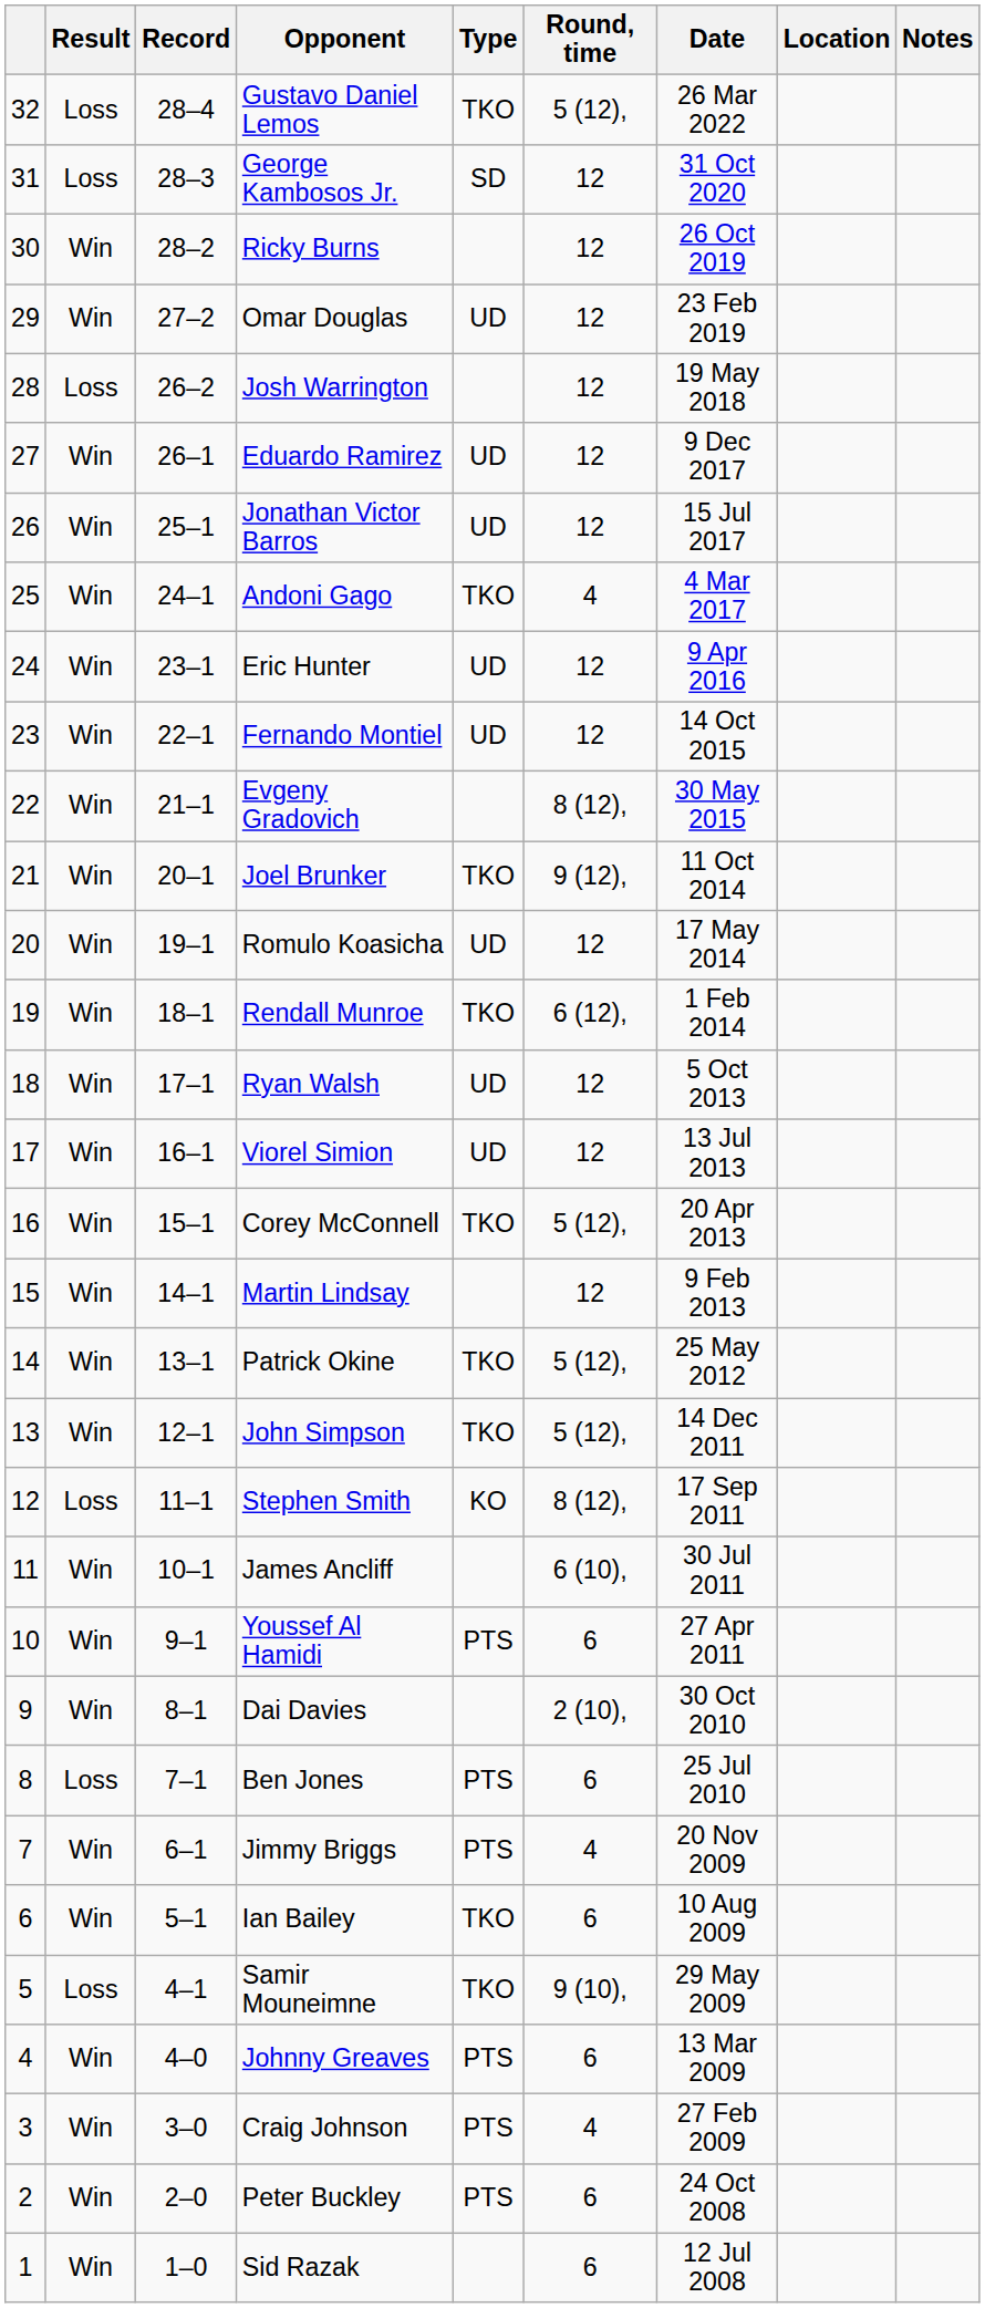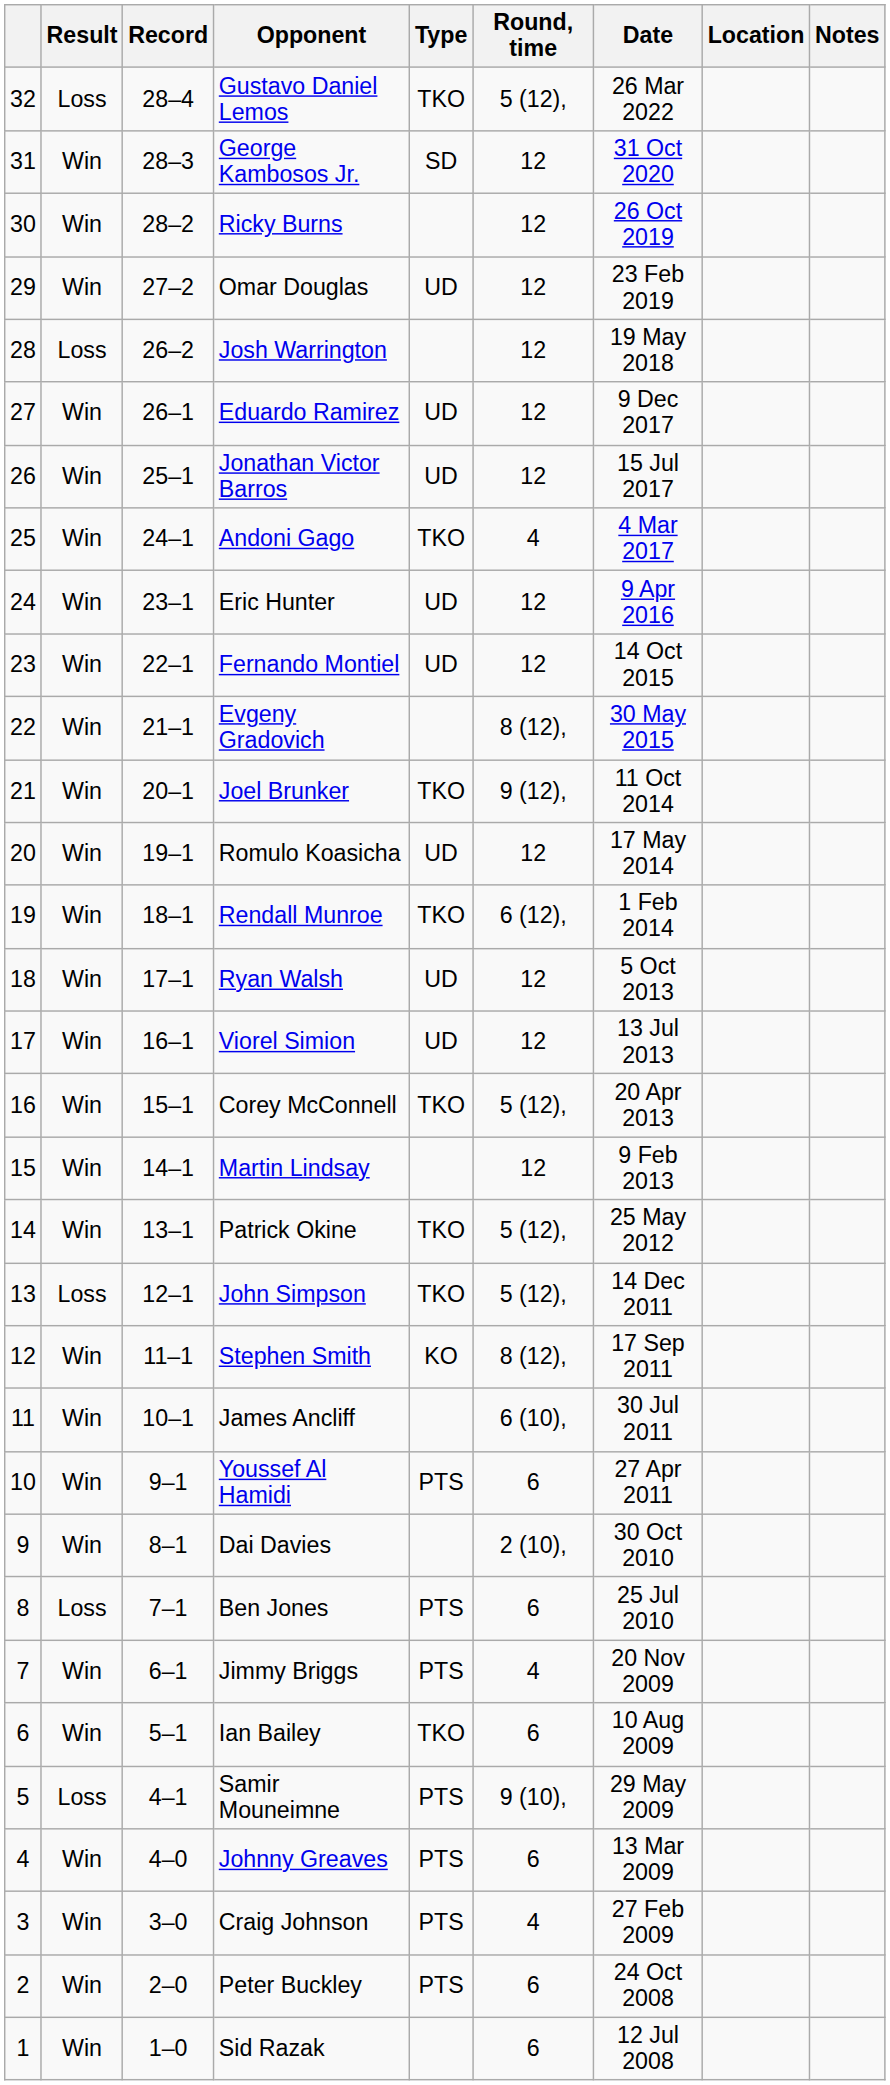 <table class="wikitable" style="text-align:center">
 <tr>
 <th></th>
 <th>Result</th>
 <th>Record</th>
 <th>Opponent</th>
 <th>Type</th>
 <th>Round, time</th>
 <th>Date</th>
 <th>Location</th>
 <th>Notes</th>
 </tr>
 <tr>
 <td>32</td>
 <td>Loss</td>
 <td>28–4</td>
 <td style="text-align:left;"><a href='#'>Gustavo Daniel Lemos</a></td>
 <td>TKO</td>
 <td>5 (12), </td>
 <td>26 Mar 2022</td>
 <td style="text-align:left;"></td>
 <td></td>
 </tr>
 <tr>
 <td>31</td>
-<td>Loss</td>
+<td>Win</td>
 <td>28–3</td>
 <td style="text-align:left;"><a href='#'>George Kambosos Jr.</a></td>
 <td>SD</td>
 <td>12</td>
 <td><a href='#'>31 Oct 2020</a></td>
 <td style="text-align:left;"></td>
 <td></td>
 </tr>
 <tr>
 <td>30</td>
 <td>Win</td>
 <td>28–2</td>
 <td style="text-align:left;"><a href='#'>Ricky Burns</a></td>
 <td></td>
 <td>12</td>
 <td><a href='#'>26 Oct 2019</a></td>
 <td style="text-align:left;"></td>
 <td></td>
 </tr>
 <tr>
 <td>29</td>
 <td>Win</td>
 <td>27–2</td>
 <td style="text-align:left;">Omar Douglas</td>
 <td>UD</td>
 <td>12</td>
 <td>23 Feb 2019</td>
 <td style="text-align:left;"></td>
 <td></td>
 </tr>
 <tr>
 <td>28</td>
 <td>Loss</td>
 <td>26–2</td>
 <td style="text-align:left;"><a href='#'>Josh Warrington</a></td>
 <td></td>
 <td>12</td>
 <td>19 May 2018</td>
 <td style="text-align:left;"></td>
 <td style="text-align:left;"></td>
 </tr>
 <tr>
 <td>27</td>
 <td>Win</td>
 <td>26–1</td>
 <td style="text-align:left;"><a href='#'>Eduardo Ramirez</a></td>
 <td>UD</td>
 <td>12</td>
 <td>9 Dec 2017</td>
 <td style="text-align:left;"></td>
 <td style="text-align:left;"></td>
 </tr>
 <tr>
 <td>26</td>
 <td>Win</td>
 <td>25–1</td>
 <td style="text-align:left;"><a href='#'>Jonathan Victor Barros</a></td>
 <td>UD</td>
 <td>12</td>
 <td>15 Jul 2017</td>
 <td style="text-align:left;"></td>
 <td style="text-align:left;"></td>
 </tr>
 <tr>
 <td>25</td>
 <td>Win</td>
 <td>24–1</td>
 <td style="text-align:left;"><a href='#'>Andoni Gago</a></td>
 <td>TKO</td>
 <td>4</td>
 <td><a href='#'>4 Mar 2017</a></td>
 <td style="text-align:left;"></td>
 <td></td>
 </tr>
 <tr>
 <td>24</td>
 <td>Win</td>
 <td>23–1</td>
 <td style="text-align:left;">Eric Hunter</td>
 <td>UD</td>
 <td>12</td>
 <td><a href='#'>9 Apr 2016</a></td>
 <td style="text-align:left;"></td>
 <td style="text-align:left;"></td>
 </tr>
 <tr>
 <td>23</td>
 <td>Win</td>
 <td>22–1</td>
 <td style="text-align:left;"><a href='#'>Fernando Montiel</a></td>
 <td>UD</td>
 <td>12</td>
 <td>14 Oct 2015</td>
 <td style="text-align:left;"></td>
 <td style="text-align:left;"></td>
 </tr>
 <tr>
 <td>22</td>
 <td>Win</td>
 <td>21–1</td>
 <td style="text-align:left;"><a href='#'>Evgeny Gradovich</a></td>
 <td></td>
 <td>8 (12), </td>
 <td><a href='#'>30 May 2015</a></td>
 <td style="text-align:left;"></td>
 <td style="text-align:left;"></td>
 </tr>
 <tr>
 <td>21</td>
 <td>Win</td>
 <td>20–1</td>
 <td style="text-align:left;"><a href='#'>Joel Brunker</a></td>
 <td>TKO</td>
 <td>9 (12), </td>
 <td>11 Oct 2014</td>
 <td style="text-align:left;"></td>
 <td></td>
 </tr>
 <tr>
 <td>20</td>
 <td>Win</td>
 <td>19–1</td>
 <td style="text-align:left;">Romulo Koasicha</td>
 <td>UD</td>
 <td>12</td>
 <td>17 May 2014</td>
 <td style="text-align:left;"></td>
 <td style="text-align:left;"></td>
 </tr>
 <tr>
 <td>19</td>
 <td>Win</td>
 <td>18–1</td>
 <td style="text-align:left;"><a href='#'>Rendall Munroe</a></td>
 <td>TKO</td>
 <td>6 (12), </td>
 <td>1 Feb 2014</td>
 <td style="text-align:left;"></td>
 <td style="text-align:left;"></td>
 </tr>
 <tr>
 <td>18</td>
 <td>Win</td>
 <td>17–1</td>
 <td style="text-align:left;"><a href='#'>Ryan Walsh</a></td>
 <td>UD</td>
 <td>12</td>
 <td>5 Oct 2013</td>
 <td style="text-align:left;"></td>
 <td style="text-align:left;"></td>
 </tr>
 <tr>
 <td>17</td>
 <td>Win</td>
 <td>16–1</td>
 <td style="text-align:left;"><a href='#'>Viorel Simion</a></td>
 <td>UD</td>
 <td>12</td>
 <td>13 Jul 2013</td>
 <td style="text-align:left;"></td>
 <td style="text-align:left;"></td>
 </tr>
 <tr>
 <td>16</td>
 <td>Win</td>
 <td>15–1</td>
 <td style="text-align:left;">Corey McConnell</td>
 <td>TKO</td>
 <td>5 (12), </td>
 <td>20 Apr 2013</td>
 <td style="text-align:left;"></td>
 <td style="text-align:left;"></td>
 </tr>
 <tr>
 <td>15</td>
 <td>Win</td>
 <td>14–1</td>
 <td style="text-align:left;"><a href='#'>Martin Lindsay</a></td>
 <td></td>
 <td>12</td>
 <td>9 Feb 2013</td>
 <td style="text-align:left;"></td>
 <td style="text-align:left;"></td>
 </tr>
 <tr>
 <td>14</td>
 <td>Win</td>
 <td>13–1</td>
 <td style="text-align:left;">Patrick Okine</td>
 <td>TKO</td>
 <td>5 (12), </td>
 <td>25 May 2012</td>
 <td style="text-align:left;"></td>
 <td style="text-align:left;"></td>
 </tr>
 <tr>
 <td>13</td>
-<td>Win</td>
+<td>Loss</td>
 <td>12–1</td>
 <td style="text-align:left;"><a href='#'>John Simpson</a></td>
 <td>TKO</td>
 <td>5 (12), </td>
 <td>14 Dec 2011</td>
 <td style="text-align:left;"></td>
 <td style="text-align:left;"></td>
 </tr>
 <tr>
 <td>12</td>
-<td>Loss</td>
+<td>Win</td>
 <td>11–1</td>
 <td style="text-align:left;"><a href='#'>Stephen Smith</a></td>
 <td>KO</td>
 <td>8 (12), </td>
 <td>17 Sep 2011</td>
 <td style="text-align:left;"></td>
 <td style="text-align:left;"></td>
 </tr>
 <tr>
 <td>11</td>
 <td>Win</td>
 <td>10–1</td>
 <td style="text-align:left;">James Ancliff</td>
 <td></td>
 <td>6 (10), </td>
 <td>30 Jul 2011</td>
 <td style="text-align:left;"></td>
 <td style="text-align:left;"></td>
 </tr>
 <tr>
 <td>10</td>
 <td>Win</td>
 <td>9–1</td>
 <td style="text-align:left;"><a href='#'>Youssef Al Hamidi</a></td>
 <td>PTS</td>
 <td>6</td>
 <td>27 Apr 2011</td>
 <td style="text-align:left;"></td>
 <td></td>
 </tr>
 <tr>
 <td>9</td>
 <td>Win</td>
 <td>8–1</td>
 <td style="text-align:left;">Dai Davies</td>
 <td></td>
 <td>2 (10), </td>
 <td>30 Oct 2010</td>
 <td style="text-align:left;"></td>
 <td style="text-align:left;"></td>
 </tr>
 <tr>
 <td>8</td>
 <td>Loss</td>
 <td>7–1</td>
 <td style="text-align:left;">Ben Jones</td>
 <td>PTS</td>
 <td>6</td>
 <td>25 Jul 2010</td>
 <td style="text-align:left;"></td>
 <td></td>
 </tr>
 <tr>
 <td>7</td>
 <td>Win</td>
 <td>6–1</td>
 <td style="text-align:left;">Jimmy Briggs</td>
 <td>PTS</td>
 <td>4</td>
 <td>20 Nov 2009</td>
 <td style="text-align:left;"></td>
 <td></td>
 </tr>
 <tr>
 <td>6</td>
 <td>Win</td>
 <td>5–1</td>
 <td style="text-align:left;">Ian Bailey</td>
 <td>TKO</td>
 <td>6</td>
 <td>10 Aug 2009</td>
 <td style="text-align:left;"></td>
 <td></td>
 </tr>
 <tr>
 <td>5</td>
 <td>Loss</td>
 <td>4–1</td>
 <td style="text-align:left;">Samir Mouneimne</td>
-<td>TKO</td>
+<td>PTS</td>
 <td>9 (10), </td>
 <td>29 May 2009</td>
 <td style="text-align:left;"></td>
 <td></td>
 </tr>
 <tr>
 <td>4</td>
 <td>Win</td>
 <td>4–0</td>
 <td style="text-align:left;"><a href='#'>Johnny Greaves</a></td>
 <td>PTS</td>
 <td>6</td>
 <td>13 Mar 2009</td>
 <td style="text-align:left;"></td>
 <td></td>
 </tr>
 <tr>
 <td>3</td>
 <td>Win</td>
 <td>3–0</td>
 <td style="text-align:left;">Craig Johnson</td>
 <td>PTS</td>
 <td>4</td>
 <td>27 Feb 2009</td>
 <td style="text-align:left;"></td>
 <td></td>
 </tr>
 <tr>
 <td>2</td>
 <td>Win</td>
 <td>2–0</td>
 <td style="text-align:left;">Peter Buckley</td>
 <td>PTS</td>
 <td>6</td>
 <td>24 Oct 2008</td>
 <td style="text-align:left;"></td>
 <td></td>
 </tr>
 <tr>
 <td>1</td>
 <td>Win</td>
 <td>1–0</td>
 <td style="text-align:left;">Sid Razak</td>
 <td></td>
 <td>6</td>
 <td>12 Jul 2008</td>
 <td style="text-align:left;"></td>
 <td></td>
 </tr>
 </table>
